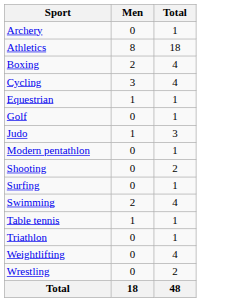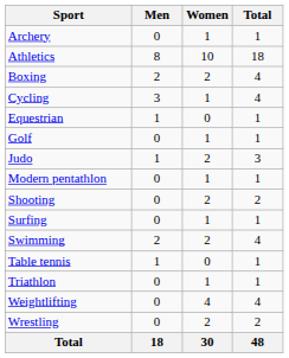 <table class="wikitable sortable" style="text-align:center;">
 <tr>
 <th width=150>Sport</th>
 <th width=55>Men</th>
+<th width=55>Women</th>
 <th width=55>Total</th>
 </tr>
 <tr>
 <td align=left><a href='#'>Archery</a></td>
 <td>0</td>
 <td>1</td>
+<td>1</td>
 </tr>
 <tr>
 <td align=left><a href='#'>Athletics</a></td>
 <td>8</td>
+<td>10</td>
 <td>18</td>
 </tr>
 <tr>
 <td align=left><a href='#'>Boxing</a></td>
+<td>2</td>
 <td>2</td>
 <td>4</td>
 </tr>
 <tr>
 <td align=left><a href='#'>Cycling</a></td>
 <td>3</td>
+<td>1</td>
 <td>4</td>
 </tr>
 <tr>
 <td align=left><a href='#'>Equestrian</a></td>
 <td>1</td>
+<td>0</td>
 <td>1</td>
 </tr>
 <tr>
 <td align=left><a href='#'>Golf</a></td>
 <td>0</td>
 <td>1</td>
+<td>1</td>
 </tr>
 <tr>
 <td align=left><a href='#'>Judo</a></td>
 <td>1</td>
+<td>2</td>
 <td>3</td>
 </tr>
 <tr>
 <td align=left><a href='#'>Modern pentathlon</a></td>
 <td>0</td>
 <td>1</td>
+<td>1</td>
 </tr>
 <tr>
 <td align=left><a href='#'>Shooting</a></td>
 <td>0</td>
+<td>2</td>
 <td>2</td>
 </tr>
 <tr>
 <td align=left><a href='#'>Surfing</a></td>
 <td>0</td>
 <td>1</td>
+<td>1</td>
 </tr>
 <tr>
 <td align=left><a href='#'>Swimming</a></td>
+<td>2</td>
 <td>2</td>
 <td>4</td>
 </tr>
 <tr>
 <td align=left><a href='#'>Table tennis</a></td>
 <td>1</td>
+<td>0</td>
 <td>1</td>
 </tr>
 <tr>
 <td align=left><a href='#'>Triathlon</a></td>
 <td>0</td>
 <td>1</td>
+<td>1</td>
 </tr>
 <tr>
 <td align=left><a href='#'>Weightlifting</a></td>
 <td>0</td>
+<td>4</td>
 <td>4</td>
 </tr>
 <tr>
 <td align=left><a href='#'>Wrestling</a></td>
 <td>0</td>
 <td>2</td>
+<td>2</td>
 </tr>
 <tr>
 <th>Total</th>
 <th>18</th>
+<th>30</th>
 <th>48</th>
 </tr>
 </table>
